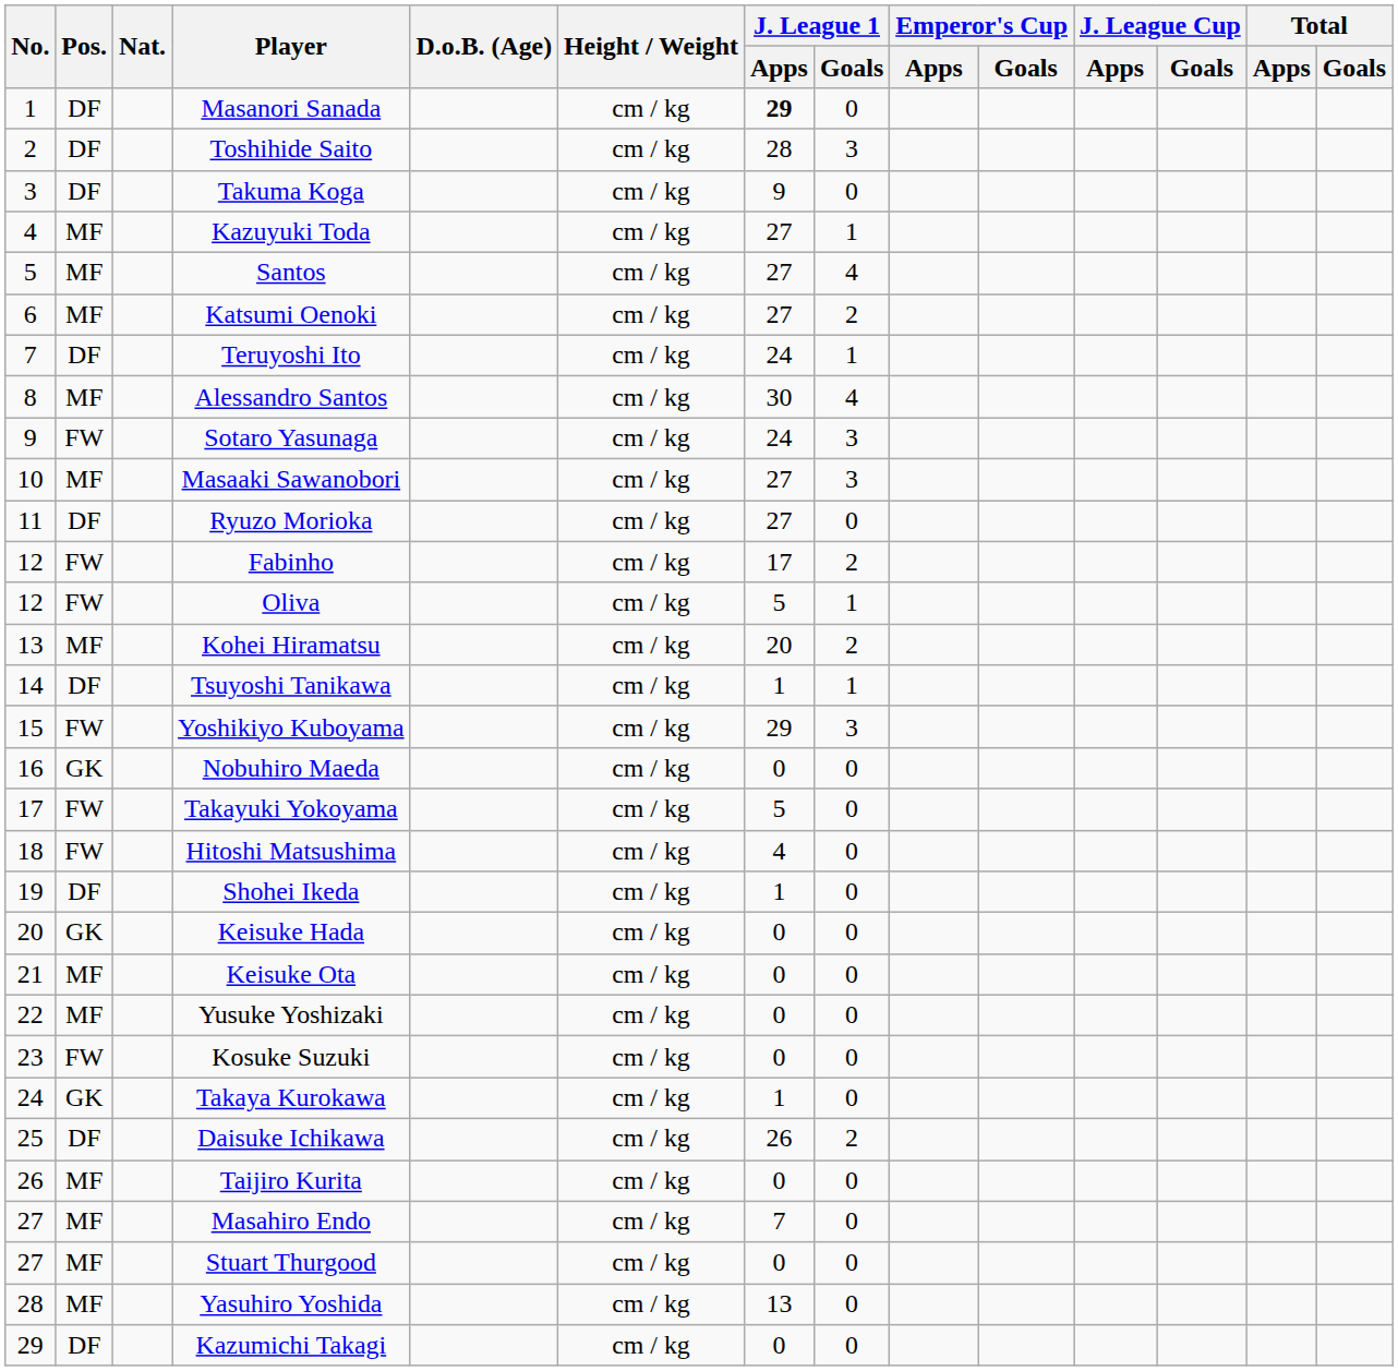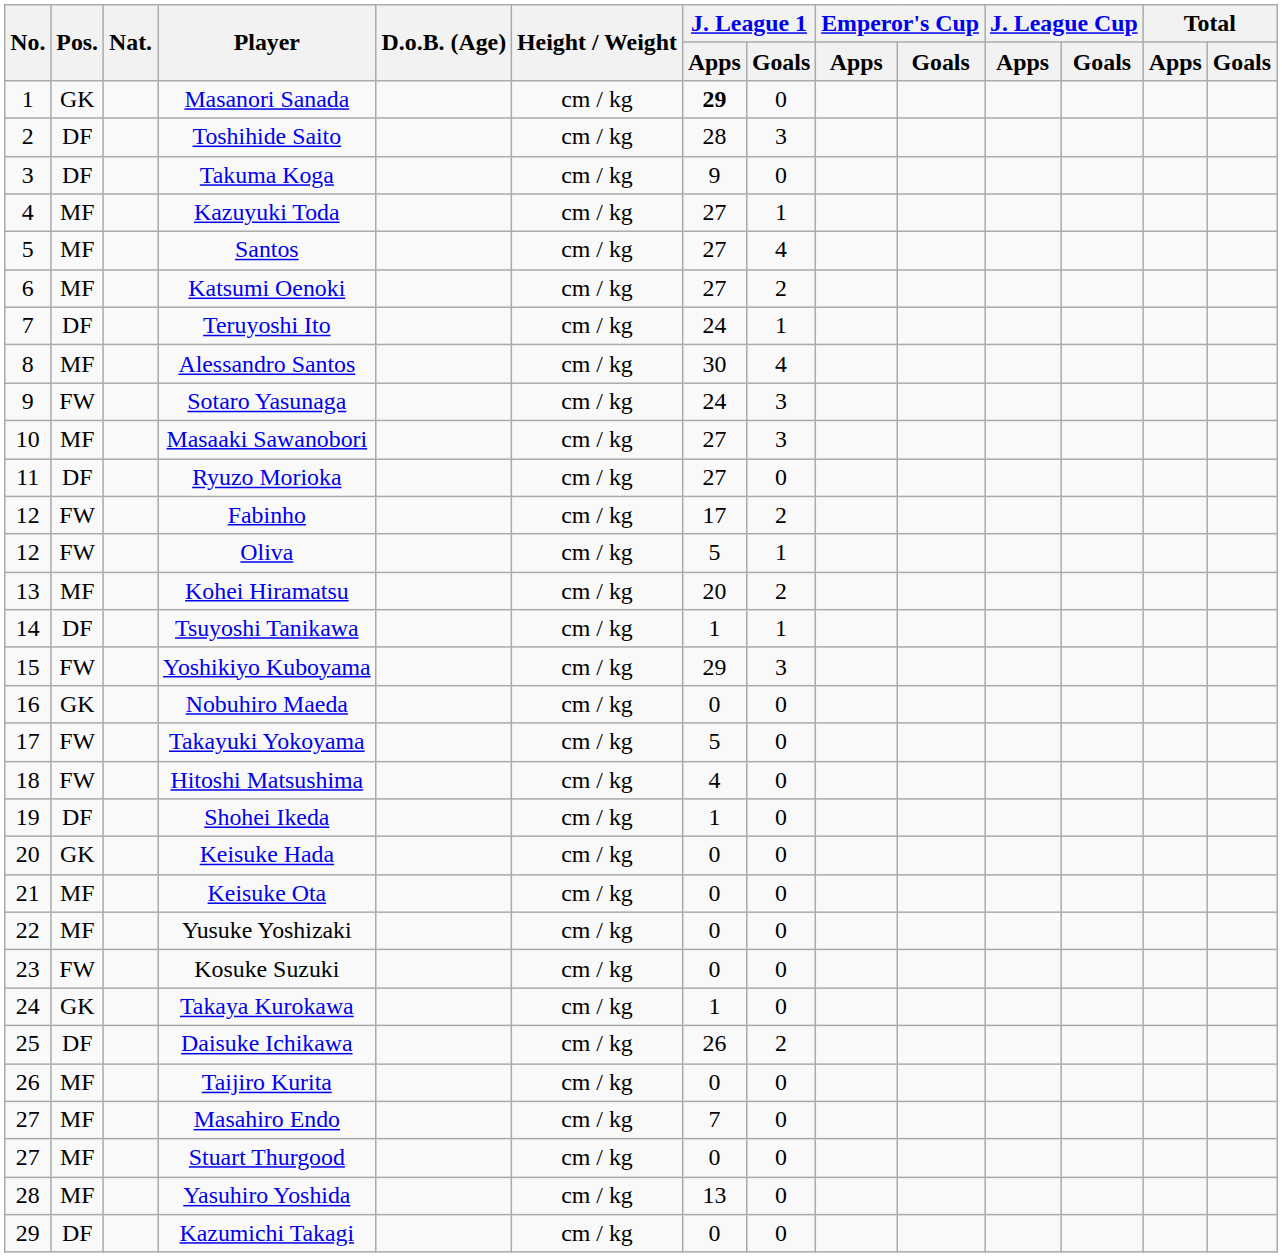 <table class="wikitable" style="text-align:center;">
 <tr>
 <th rowspan="2">No.</th>
 <th rowspan="2">Pos.</th>
 <th rowspan="2">Nat.</th>
 <th rowspan="2">Player</th>
 <th rowspan="2">D.o.B. (Age)</th>
 <th rowspan="2">Height / Weight</th>
 <th colspan="2"><a href='#'>J. League 1</a></th>
 <th colspan="2"><a href='#'>Emperor's Cup</a></th>
 <th colspan="2"><a href='#'>J. League Cup</a></th>
 <th colspan="2">Total</th>
 </tr>
 <tr>
 <th>Apps</th>
 <th>Goals</th>
 <th>Apps</th>
 <th>Goals</th>
 <th>Apps</th>
 <th>Goals</th>
 <th>Apps</th>
 <th>Goals</th>
 </tr>
 <tr>
 <td>1</td>
-<td>DF</td>
+<td>GK</td>
 <td></td>
 <td><a href='#'>Masanori Sanada</a></td>
 <td></td>
 <td>cm / kg</td>
 <td><strong>29</strong></td>
 <td>0</td>
 <td></td>
 <td></td>
 <td></td>
 <td></td>
 <td></td>
 <td></td>
 </tr>
 <tr>
 <td>2</td>
 <td>DF</td>
 <td></td>
 <td><a href='#'>Toshihide Saito</a></td>
 <td></td>
 <td>cm / kg</td>
 <td>28</td>
 <td>3</td>
 <td></td>
 <td></td>
 <td></td>
 <td></td>
 <td></td>
 <td></td>
 </tr>
 <tr>
 <td>3</td>
 <td>DF</td>
 <td></td>
 <td><a href='#'>Takuma Koga</a></td>
 <td></td>
 <td>cm / kg</td>
 <td>9</td>
 <td>0</td>
 <td></td>
 <td></td>
 <td></td>
 <td></td>
 <td></td>
 <td></td>
 </tr>
 <tr>
 <td>4</td>
 <td>MF</td>
 <td></td>
 <td><a href='#'>Kazuyuki Toda</a></td>
 <td></td>
 <td>cm / kg</td>
 <td>27</td>
 <td>1</td>
 <td></td>
 <td></td>
 <td></td>
 <td></td>
 <td></td>
 <td></td>
 </tr>
 <tr>
 <td>5</td>
 <td>MF</td>
 <td></td>
 <td><a href='#'>Santos</a></td>
 <td></td>
 <td>cm / kg</td>
 <td>27</td>
 <td>4</td>
 <td></td>
 <td></td>
 <td></td>
 <td></td>
 <td></td>
 <td></td>
 </tr>
 <tr>
 <td>6</td>
 <td>MF</td>
 <td></td>
 <td><a href='#'>Katsumi Oenoki</a></td>
 <td></td>
 <td>cm / kg</td>
 <td>27</td>
 <td>2</td>
 <td></td>
 <td></td>
 <td></td>
 <td></td>
 <td></td>
 <td></td>
 </tr>
 <tr>
 <td>7</td>
 <td>DF</td>
 <td></td>
 <td><a href='#'>Teruyoshi Ito</a></td>
 <td></td>
 <td>cm / kg</td>
 <td>24</td>
 <td>1</td>
 <td></td>
 <td></td>
 <td></td>
 <td></td>
 <td></td>
 <td></td>
 </tr>
 <tr>
 <td>8</td>
 <td>MF</td>
 <td></td>
 <td><a href='#'>Alessandro Santos</a></td>
 <td></td>
 <td>cm / kg</td>
 <td>30</td>
 <td>4</td>
 <td></td>
 <td></td>
 <td></td>
 <td></td>
 <td></td>
 <td></td>
 </tr>
 <tr>
 <td>9</td>
 <td>FW</td>
 <td></td>
 <td><a href='#'>Sotaro Yasunaga</a></td>
 <td></td>
 <td>cm / kg</td>
 <td>24</td>
 <td>3</td>
 <td></td>
 <td></td>
 <td></td>
 <td></td>
 <td></td>
 <td></td>
 </tr>
 <tr>
 <td>10</td>
 <td>MF</td>
 <td></td>
 <td><a href='#'>Masaaki Sawanobori</a></td>
 <td></td>
 <td>cm / kg</td>
 <td>27</td>
 <td>3</td>
 <td></td>
 <td></td>
 <td></td>
 <td></td>
 <td></td>
 <td></td>
 </tr>
 <tr>
 <td>11</td>
 <td>DF</td>
 <td></td>
 <td><a href='#'>Ryuzo Morioka</a></td>
 <td></td>
 <td>cm / kg</td>
 <td>27</td>
 <td>0</td>
 <td></td>
 <td></td>
 <td></td>
 <td></td>
 <td></td>
 <td></td>
 </tr>
 <tr>
 <td>12</td>
 <td>FW</td>
 <td></td>
 <td><a href='#'>Fabinho</a></td>
 <td></td>
 <td>cm / kg</td>
 <td>17</td>
 <td>2</td>
 <td></td>
 <td></td>
 <td></td>
 <td></td>
 <td></td>
 <td></td>
 </tr>
 <tr>
 <td>12</td>
 <td>FW</td>
 <td></td>
 <td><a href='#'>Oliva</a></td>
 <td></td>
 <td>cm / kg</td>
 <td>5</td>
 <td>1</td>
 <td></td>
 <td></td>
 <td></td>
 <td></td>
 <td></td>
 <td></td>
 </tr>
 <tr>
 <td>13</td>
 <td>MF</td>
 <td></td>
 <td><a href='#'>Kohei Hiramatsu</a></td>
 <td></td>
 <td>cm / kg</td>
 <td>20</td>
 <td>2</td>
 <td></td>
 <td></td>
 <td></td>
 <td></td>
 <td></td>
 <td></td>
 </tr>
 <tr>
 <td>14</td>
 <td>DF</td>
 <td></td>
 <td><a href='#'>Tsuyoshi Tanikawa</a></td>
 <td></td>
 <td>cm / kg</td>
 <td>1</td>
 <td>1</td>
 <td></td>
 <td></td>
 <td></td>
 <td></td>
 <td></td>
 <td></td>
 </tr>
 <tr>
 <td>15</td>
 <td>FW</td>
 <td></td>
 <td><a href='#'>Yoshikiyo Kuboyama</a></td>
 <td></td>
 <td>cm / kg</td>
 <td>29</td>
 <td>3</td>
 <td></td>
 <td></td>
 <td></td>
 <td></td>
 <td></td>
 <td></td>
 </tr>
 <tr>
 <td>16</td>
 <td>GK</td>
 <td></td>
 <td><a href='#'>Nobuhiro Maeda</a></td>
 <td></td>
 <td>cm / kg</td>
 <td>0</td>
 <td>0</td>
 <td></td>
 <td></td>
 <td></td>
 <td></td>
 <td></td>
 <td></td>
 </tr>
 <tr>
 <td>17</td>
 <td>FW</td>
 <td></td>
 <td><a href='#'>Takayuki Yokoyama</a></td>
 <td></td>
 <td>cm / kg</td>
 <td>5</td>
 <td>0</td>
 <td></td>
 <td></td>
 <td></td>
 <td></td>
 <td></td>
 <td></td>
 </tr>
 <tr>
 <td>18</td>
 <td>FW</td>
 <td></td>
 <td><a href='#'>Hitoshi Matsushima</a></td>
 <td></td>
 <td>cm / kg</td>
 <td>4</td>
 <td>0</td>
 <td></td>
 <td></td>
 <td></td>
 <td></td>
 <td></td>
 <td></td>
 </tr>
 <tr>
 <td>19</td>
 <td>DF</td>
 <td></td>
 <td><a href='#'>Shohei Ikeda</a></td>
 <td></td>
 <td>cm / kg</td>
 <td>1</td>
 <td>0</td>
 <td></td>
 <td></td>
 <td></td>
 <td></td>
 <td></td>
 <td></td>
 </tr>
 <tr>
 <td>20</td>
 <td>GK</td>
 <td></td>
 <td><a href='#'>Keisuke Hada</a></td>
 <td></td>
 <td>cm / kg</td>
 <td>0</td>
 <td>0</td>
 <td></td>
 <td></td>
 <td></td>
 <td></td>
 <td></td>
 <td></td>
 </tr>
 <tr>
 <td>21</td>
 <td>MF</td>
 <td></td>
 <td><a href='#'>Keisuke Ota</a></td>
 <td></td>
 <td>cm / kg</td>
 <td>0</td>
 <td>0</td>
 <td></td>
 <td></td>
 <td></td>
 <td></td>
 <td></td>
 <td></td>
 </tr>
 <tr>
 <td>22</td>
 <td>MF</td>
 <td></td>
 <td>Yusuke Yoshizaki</td>
 <td></td>
 <td>cm / kg</td>
 <td>0</td>
 <td>0</td>
 <td></td>
 <td></td>
 <td></td>
 <td></td>
 <td></td>
 <td></td>
 </tr>
 <tr>
 <td>23</td>
 <td>FW</td>
 <td></td>
 <td>Kosuke Suzuki</td>
 <td></td>
 <td>cm / kg</td>
 <td>0</td>
 <td>0</td>
 <td></td>
 <td></td>
 <td></td>
 <td></td>
 <td></td>
 <td></td>
 </tr>
 <tr>
 <td>24</td>
 <td>GK</td>
 <td></td>
 <td><a href='#'>Takaya Kurokawa</a></td>
 <td></td>
 <td>cm / kg</td>
 <td>1</td>
 <td>0</td>
 <td></td>
 <td></td>
 <td></td>
 <td></td>
 <td></td>
 <td></td>
 </tr>
 <tr>
 <td>25</td>
 <td>DF</td>
 <td></td>
 <td><a href='#'>Daisuke Ichikawa</a></td>
 <td></td>
 <td>cm / kg</td>
 <td>26</td>
 <td>2</td>
 <td></td>
 <td></td>
 <td></td>
 <td></td>
 <td></td>
 <td></td>
 </tr>
 <tr>
 <td>26</td>
 <td>MF</td>
 <td></td>
 <td><a href='#'>Taijiro Kurita</a></td>
 <td></td>
 <td>cm / kg</td>
 <td>0</td>
 <td>0</td>
 <td></td>
 <td></td>
 <td></td>
 <td></td>
 <td></td>
 <td></td>
 </tr>
 <tr>
 <td>27</td>
 <td>MF</td>
 <td></td>
 <td><a href='#'>Masahiro Endo</a></td>
 <td></td>
 <td>cm / kg</td>
 <td>7</td>
 <td>0</td>
 <td></td>
 <td></td>
 <td></td>
 <td></td>
 <td></td>
 <td></td>
 </tr>
 <tr>
 <td>27</td>
 <td>MF</td>
 <td></td>
 <td><a href='#'>Stuart Thurgood</a></td>
 <td></td>
 <td>cm / kg</td>
 <td>0</td>
 <td>0</td>
 <td></td>
 <td></td>
 <td></td>
 <td></td>
 <td></td>
 <td></td>
 </tr>
 <tr>
 <td>28</td>
 <td>MF</td>
 <td></td>
 <td><a href='#'>Yasuhiro Yoshida</a></td>
 <td></td>
 <td>cm / kg</td>
 <td>13</td>
 <td>0</td>
 <td></td>
 <td></td>
 <td></td>
 <td></td>
 <td></td>
 <td></td>
 </tr>
 <tr>
 <td>29</td>
 <td>DF</td>
 <td></td>
 <td><a href='#'>Kazumichi Takagi</a></td>
 <td></td>
 <td>cm / kg</td>
 <td>0</td>
 <td>0</td>
 <td></td>
 <td></td>
 <td></td>
 <td></td>
 <td></td>
 <td></td>
 </tr>
 </table>
